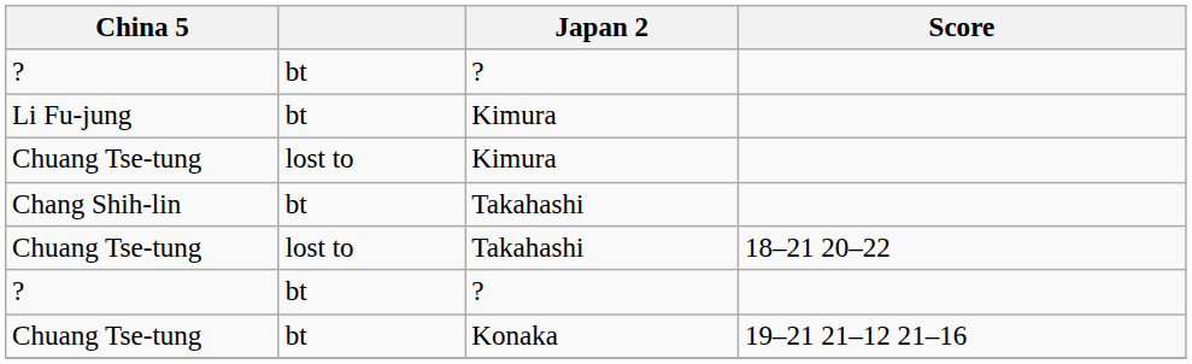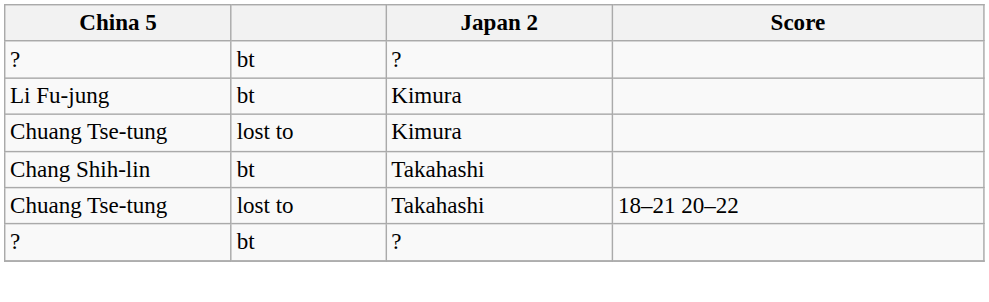 <table class="wikitable">
 <tr>
 <th width=150> China 5</th>
 <th width=100></th>
 <th width=150> Japan 2</th>
 <th width=250>Score</th>
 </tr>
 <tr>
 <td>?</td>
 <td>bt</td>
 <td>?</td>
 <td></td>
 </tr>
 <tr>
 <td>Li Fu-jung</td>
 <td>bt</td>
 <td>Kimura</td>
 <td></td>
 </tr>
 <tr>
 <td>Chuang Tse-tung</td>
 <td>lost to</td>
 <td>Kimura</td>
 <td></td>
 </tr>
 <tr>
 <td>Chang Shih-lin</td>
 <td>bt</td>
 <td>Takahashi</td>
 <td></td>
 </tr>
 <tr>
 <td>Chuang Tse-tung</td>
 <td>lost to</td>
 <td>Takahashi</td>
 <td>18–21 20–22</td>
 </tr>
 <tr>
 <td>?</td>
 <td>bt</td>
 <td>?</td>
 <td></td>
 </tr>
 <tr>
-<td>Chuang Tse-tung</td>
-<td>bt</td>
-<td>Konaka</td>
-<td>19–21 21–12 21–16</td>
-</tr>
-<tr>
 </tr>
 </table>
